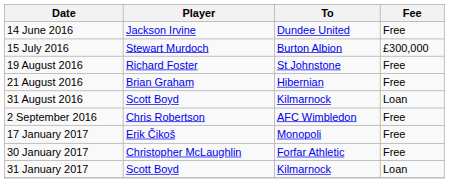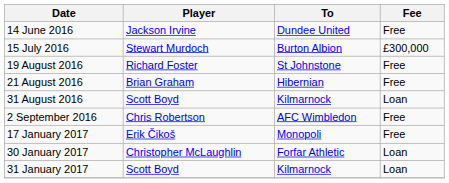 <table class="wikitable" style="text-align:center; font-size:95%;width:98%; text-align:left">
 <tr>
 <th>Date</th>
 <th>Player</th>
 <th>To</th>
 <th>Fee</th>
 </tr>
 <tr>
 <td>14 June 2016</td>
 <td> <a href='#'>Jackson Irvine</a></td>
 <td> <a href='#'>Dundee United</a></td>
 <td>Free</td>
 </tr>
 <tr>
 <td>15 July 2016</td>
 <td> <a href='#'>Stewart Murdoch</a></td>
 <td> <a href='#'>Burton Albion</a></td>
 <td>£300,000</td>
 </tr>
 <tr>
 <td>19 August 2016</td>
 <td> <a href='#'>Richard Foster</a></td>
 <td> <a href='#'>St Johnstone</a></td>
 <td>Free</td>
 </tr>
 <tr>
 <td>21 August 2016</td>
 <td> <a href='#'>Brian Graham</a></td>
 <td> <a href='#'>Hibernian</a></td>
 <td>Free</td>
 </tr>
 <tr>
 <td>31 August 2016</td>
 <td> <a href='#'>Scott Boyd</a></td>
 <td> <a href='#'>Kilmarnock</a></td>
 <td>Loan</td>
 </tr>
 <tr>
 <td>2 September 2016</td>
 <td> <a href='#'>Chris Robertson</a></td>
 <td> <a href='#'>AFC Wimbledon</a></td>
 <td>Free</td>
 </tr>
 <tr>
 <td>17 January 2017</td>
 <td> <a href='#'>Erik Čikoš</a></td>
 <td> <a href='#'>Monopoli</a></td>
 <td>Free</td>
 </tr>
 <tr>
 <td>30 January 2017</td>
 <td> <a href='#'>Christopher McLaughlin</a></td>
 <td> <a href='#'>Forfar Athletic</a></td>
-<td>Free</td>
+<td>Loan</td>
 </tr>
 <tr>
 <td>31 January 2017</td>
 <td> <a href='#'>Scott Boyd</a></td>
 <td> <a href='#'>Kilmarnock</a></td>
 <td>Loan</td>
 </tr>
 <tr>
 </tr>
 </table>
